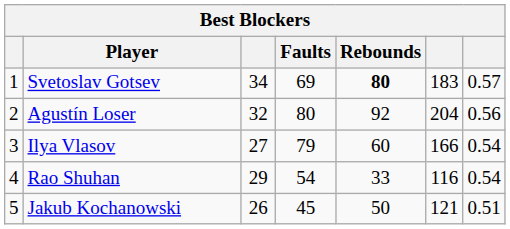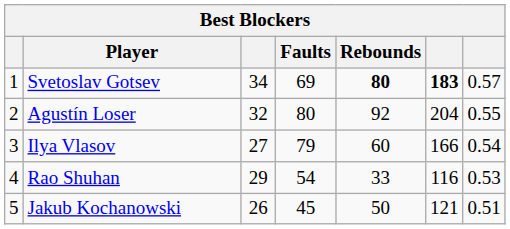 <table class="wikitable sortable" style=font-size:90%>
 <tr>
 <th colspan=7>Best Blockers</th>
 </tr>
 <tr>
 <th></th>
 <th width=158>Player</th>
 <th width=20></th>
 <th width=20>Faults</th>
 <th width=20>Rebounds</th>
 <th width=20></th>
 <th width=20></th>
 </tr>
 <tr>
 <td>1</td>
 <td> <a href='#'>Svetoslav Gotsev</a></td>
 <td align=center>34</td>
 <td align=center>69</td>
 <td align=center><strong>80</strong></td>
-<td align=center>183</td>
+<td align=center><strong>183</strong></td>
 <td align=center>0.57</td>
 </tr>
 <tr>
 <td>2</td>
 <td> <a href='#'>Agustín Loser</a></td>
 <td align=center>32</td>
 <td align=center>80</td>
 <td align=center>92</td>
 <td align=center>204</td>
-<td align=center>0.56</td>
+<td align=center>0.55</td>
 </tr>
 <tr>
 <td>3</td>
 <td> <a href='#'>Ilya Vlasov</a></td>
 <td align=center>27</td>
 <td align=center>79</td>
 <td align=center>60</td>
 <td align=center>166</td>
 <td align=center>0.54</td>
 </tr>
 <tr>
 <td>4</td>
 <td> <a href='#'>Rao Shuhan</a></td>
 <td align=center>29</td>
 <td align=center>54</td>
 <td align=center>33</td>
 <td align=center>116</td>
-<td align=center>0.54</td>
+<td align=center>0.53</td>
 </tr>
 <tr>
 <td>5</td>
 <td> <a href='#'>Jakub Kochanowski</a></td>
 <td align=center>26</td>
 <td align=center>45</td>
 <td align=center>50</td>
 <td align=center>121</td>
 <td align=center>0.51</td>
 </tr>
 </table>
